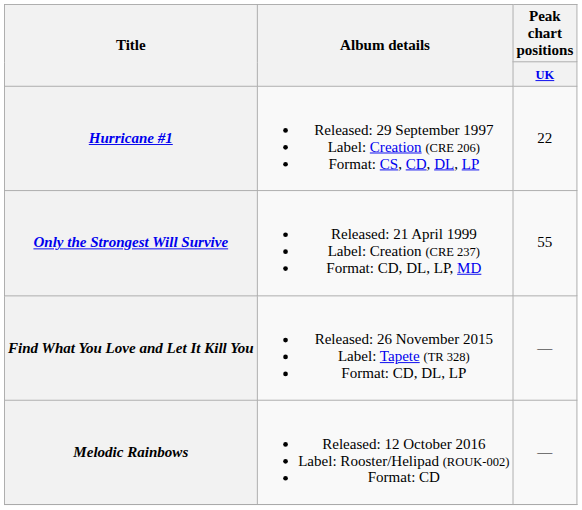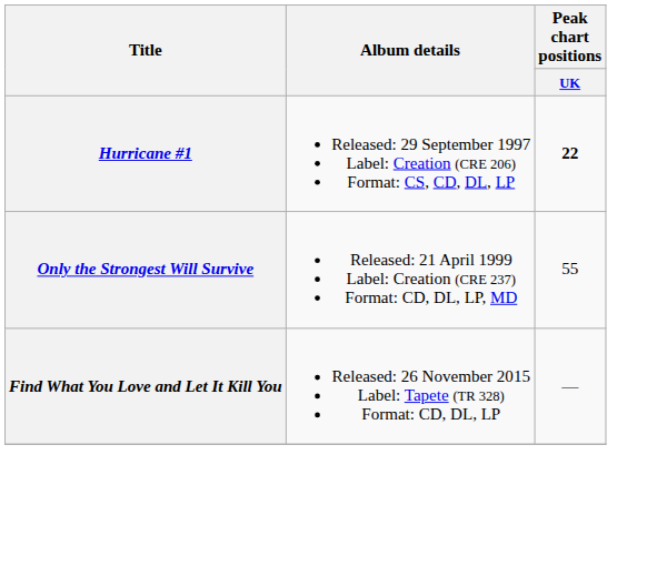 <table class="wikitable plainrowheaders" style="text-align:center;">
 <tr>
 <th scope="col" rowspan="2">Title</th>
 <th scope="col" rowspan="2">Album details</th>
 <th scope="col" colspan="1">Peak chart positions</th>
 </tr>
 <tr>
 <th style="width:30px;"><small><a href='#'>UK</a></small></th>
 </tr>
 <tr>
 <th scope="row"><strong><em><a href='#'>Hurricane #1</a></em></strong></th>
 <td><br><ul><li>Released: 29 September 1997</li><li>Label: <a href='#'>Creation</a> <small>(CRE 206)</small></li><li>Format: <a href='#'>CS</a>, <a href='#'>CD</a>, <a href='#'>DL</a>, <a href='#'>LP</a></li></ul></td>
-<td>22</td>
+<td><strong>22</strong></td>
 </tr>
 <tr>
 <th scope="row"><strong><em><a href='#'>Only the Strongest Will Survive</a></em></strong></th>
 <td><br><ul><li>Released: 21 April 1999</li><li>Label: Creation <small>(CRE 237)</small></li><li>Format: CD, DL, LP, <a href='#'>MD</a></li></ul></td>
 <td>55</td>
 </tr>
 <tr>
 <th scope="row"><strong><em>Find What You Love and Let It Kill You</em></strong></th>
 <td><br><ul><li>Released: 26 November 2015</li><li>Label: <a href='#'>Tapete</a> <small>(TR 328)</small></li><li>Format: CD, DL, LP</li></ul></td>
 <td>—</td>
 </tr>
 <tr>
-<th scope="row"><strong><em>Melodic Rainbows</em></strong></th>
-<td><br><ul><li>Released: 12 October 2016</li><li>Label: Rooster/Helipad <small>(ROUK-002)</small></li><li>Format: CD</li></ul></td>
-<td>—</td>
-</tr>
-<tr>
 </tr>
 </table>
